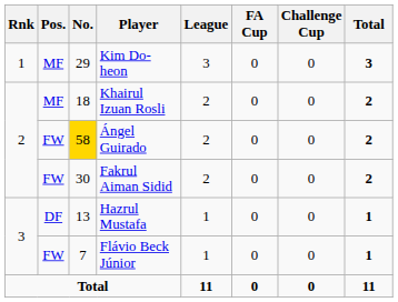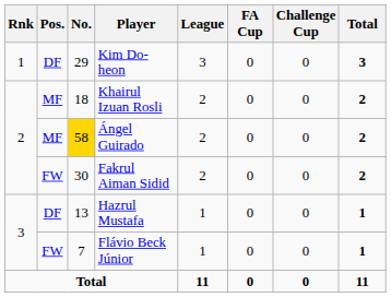 <table class="wikitable" style="text-align:center; font-size:100%; width:70%;">
 <tr>
 <th width=5>Rnk</th>
 <th width=5>Pos.</th>
 <th width=5>No.</th>
 <th width=100>Player</th>
 <th width=50>League</th>
 <th width=50>FA Cup</th>
 <th width=50>Challenge Cup</th>
 <th width=50>Total</th>
 </tr>
 <tr>
 <td>1</td>
-<td><a href='#'>MF</a></td>
+<td><a href='#'>DF</a></td>
 <td>29</td>
 <td align=left> <a href='#'>Kim Do-heon</a></td>
 <td>3</td>
 <td>0</td>
 <td>0</td>
 <td><strong>3</strong></td>
 </tr>
 <tr>
 <td rowspan=3>2</td>
 <td><a href='#'>MF</a></td>
 <td>18</td>
 <td align=left> <a href='#'>Khairul Izuan Rosli</a></td>
 <td>2</td>
 <td>0</td>
 <td>0</td>
 <td><strong>2</strong></td>
 </tr>
 <tr>
-<td><a href='#'>FW</a></td>
+<td><a href='#'>MF</a></td>
 <td style="background: gold;">58</td>
 <td align=left> <a href='#'>Ángel Guirado</a></td>
 <td>2</td>
 <td>0</td>
 <td>0</td>
 <td><strong>2</strong></td>
 </tr>
 <tr>
 <td><a href='#'>FW</a></td>
 <td>30</td>
 <td align=left> <a href='#'>Fakrul Aiman Sidid</a></td>
 <td>2</td>
 <td>0</td>
 <td>0</td>
 <td><strong>2</strong></td>
 </tr>
 <tr>
 <td rowspan=2>3</td>
 <td><a href='#'>DF</a></td>
 <td>13</td>
 <td align=left> <a href='#'>Hazrul Mustafa</a></td>
 <td>1</td>
 <td>0</td>
 <td>0</td>
 <td><strong>1</strong></td>
 </tr>
 <tr>
 <td><a href='#'>FW</a></td>
 <td>7</td>
 <td align=left> <a href='#'>Flávio Beck Júnior</a></td>
 <td>1</td>
 <td>0</td>
 <td>0</td>
 <td><strong>1</strong></td>
 </tr>
 <tr>
 <td colspan=4><strong>Total</strong></td>
 <td><strong>11</strong></td>
 <td><strong>0</strong></td>
 <td><strong>0</strong></td>
 <td><strong>11</strong></td>
 </tr>
 </table>
